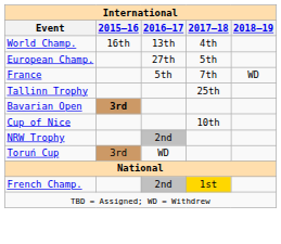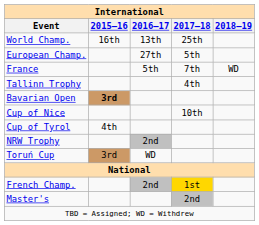 <table class="wikitable" style="text-align:center">
 <tr>
 <th style="background-color: #ffdead; " colspan=5 align=center>International</th>
 </tr>
 <tr>
 <th>Event</th>
 <th><a href='#'>2015–16</a></th>
 <th><a href='#'>2016–17</a></th>
 <th><a href='#'>2017–18</a></th>
 <th><a href='#'>2018–19</a></th>
 </tr>
 <tr>
 <td align=left><a href='#'>World Champ.</a></td>
 <td>16th</td>
 <td>13th</td>
-<td>4th</td>
+<td>25th</td>
 <td></td>
 </tr>
 <tr>
 <td align=left><a href='#'>European Champ.</a></td>
 <td></td>
 <td>27th</td>
 <td>5th</td>
 <td></td>
 </tr>
 <tr>
 <td align=left> <a href='#'>France</a></td>
 <td></td>
 <td>5th</td>
 <td>7th</td>
 <td>WD</td>
 </tr>
 <tr>
 <td align=left> <a href='#'>Tallinn Trophy</a></td>
 <td></td>
 <td></td>
-<td>25th</td>
+<td>4th</td>
 <td></td>
 </tr>
 <tr>
 <td align=left><a href='#'>Bavarian Open</a></td>
 <td bgcolor="#cc9966"><strong>3rd</strong></td>
 <td></td>
 <td></td>
 <td></td>
 </tr>
 <tr>
 <td align=left><a href='#'>Cup of Nice</a></td>
 <td></td>
 <td></td>
 <td>10th</td>
+<td></td>
+</tr>
+<tr>
+<td align=left><a href='#'>Cup of Tyrol</a></td>
+<td>4th</td>
+<td></td>
+<td></td>
 <td></td>
 </tr>
 <tr>
 <td align=left><a href='#'>NRW Trophy</a></td>
 <td></td>
 <td bgcolor=silver>2nd</td>
 <td></td>
 <td></td>
 </tr>
 <tr>
 <td align=left><a href='#'>Toruń Cup</a></td>
 <td bgcolor="#cc9966">3rd</td>
 <td>WD</td>
 <td></td>
 <td></td>
 </tr>
 <tr>
 <th style="background-color: #ffdead; " colspan=5 align=center>National</th>
 </tr>
 <tr>
 <td align=left><a href='#'>French Champ.</a></td>
 <td></td>
 <td bgcolor=silver>2nd</td>
 <td bgcolor=gold>1st</td>
 <td></td>
 </tr>
 <tr>
+<td align=left><a href='#'>Master's</a></td>
+<td></td>
+<td></td>
+<td bgcolor=silver>2nd</td>
+<td></td>
+</tr>
+<tr>
 <td colspan=5 align=center><small> TBD = Assigned; WD = Withdrew </small></td>
 </tr>
 </table>
